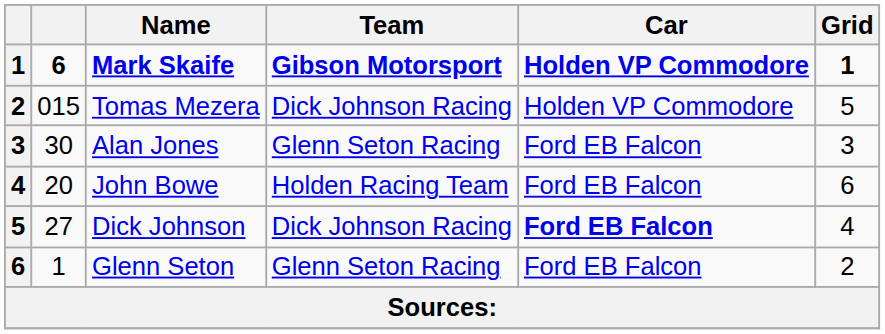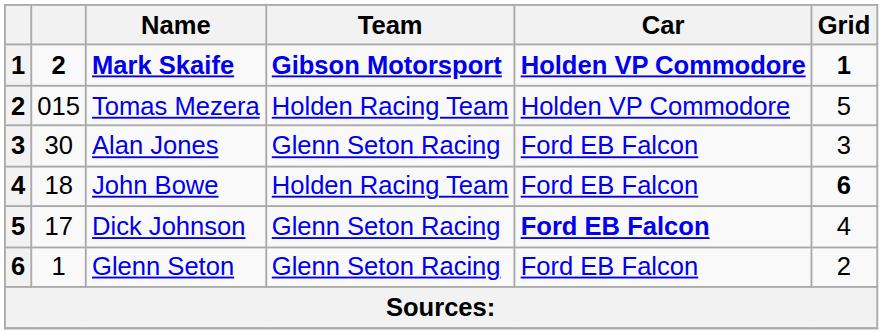 <table class="wikitable" style="font-size: 85%">
 <tr>
 <th></th>
 <th></th>
 <th>Name</th>
 <th>Team</th>
 <th>Car</th>
 <th>Grid</th>
 </tr>
 <tr>
 <th>1</th>
-<td align="center"><strong>6</strong></td>
+<td align="center"><strong>2</strong></td>
 <td> <strong><a href='#'>Mark Skaife</a></strong></td>
 <td><strong><a href='#'>Gibson Motorsport</a></strong></td>
 <td><strong><a href='#'>Holden VP Commodore</a></strong></td>
 <td align="center"><strong>1</strong></td>
 </tr>
 <tr>
 <th>2</th>
 <td align="center">015</td>
 <td> <a href='#'>Tomas Mezera</a></td>
-<td><a href='#'>Dick Johnson Racing</a></td>
+<td><a href='#'>Holden Racing Team</a></td>
 <td><a href='#'>Holden VP Commodore</a></td>
 <td align="center">5</td>
 </tr>
 <tr>
 <th>3</th>
 <td align="center">30</td>
 <td> <a href='#'>Alan Jones</a></td>
 <td><a href='#'>Glenn Seton Racing</a></td>
 <td><a href='#'>Ford EB Falcon</a></td>
 <td align="center">3</td>
 </tr>
 <tr>
 <th>4</th>
-<td align="center">20</td>
+<td align="center">18</td>
 <td> <a href='#'>John Bowe</a></td>
 <td><a href='#'>Holden Racing Team</a></td>
 <td><a href='#'>Ford EB Falcon</a></td>
-<td align="center">6</td>
+<td align="center"><strong>6</strong></td>
 </tr>
 <tr>
 <th>5</th>
-<td align="center">27</td>
+<td align="center">17</td>
 <td> <a href='#'>Dick Johnson</a></td>
-<td><a href='#'>Dick Johnson Racing</a></td>
+<td><a href='#'>Glenn Seton Racing</a></td>
 <td><strong><a href='#'>Ford EB Falcon</a></strong></td>
 <td align="center">4</td>
 </tr>
 <tr>
 <th>6</th>
 <td align="center">1</td>
 <td> <a href='#'>Glenn Seton</a></td>
 <td><a href='#'>Glenn Seton Racing</a></td>
 <td><a href='#'>Ford EB Falcon</a></td>
 <td align="center">2</td>
 </tr>
 <tr>
 <th colspan="6">Sources:</th>
 </tr>
 <tr>
 </tr>
 </table>
